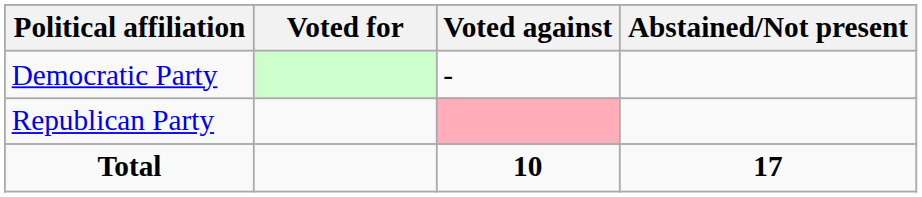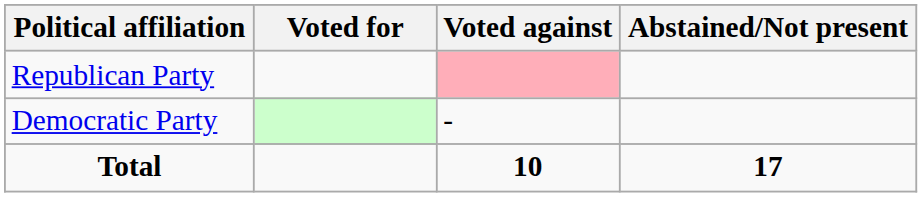 <table class="wikitable">
 <tr>
 <th>Political affiliation</th>
 <th style="width:20%;">Voted for</th>
 <th style="width:20%;">Voted against</th>
 <th>Abstained/Not present</th>
 </tr>
 <tr>
+<td> <a href='#'>Republican Party</a></td>
+<td></td>
+<td style="background-color:#FFAEB9;"></td>
+<td></td>
+</tr>
+<tr>
 <td> <a href='#'>Democratic Party</a></td>
 <td style="background-color:#CCFFCC;"></td>
 <td>-</td>
-<td></td>
-</tr>
-<tr>
-<td> <a href='#'>Republican Party</a></td>
-<td></td>
-<td style="background-color:#FFAEB9;"></td>
 <td></td>
 </tr>
 <tr>
 <td style="text-align:center;"><strong>Total </strong></td>
 <td></td>
 <td style="text-align:center;"><strong>10</strong></td>
 <td style="text-align:center;"><strong>17</strong></td>
 </tr>
 </table>
